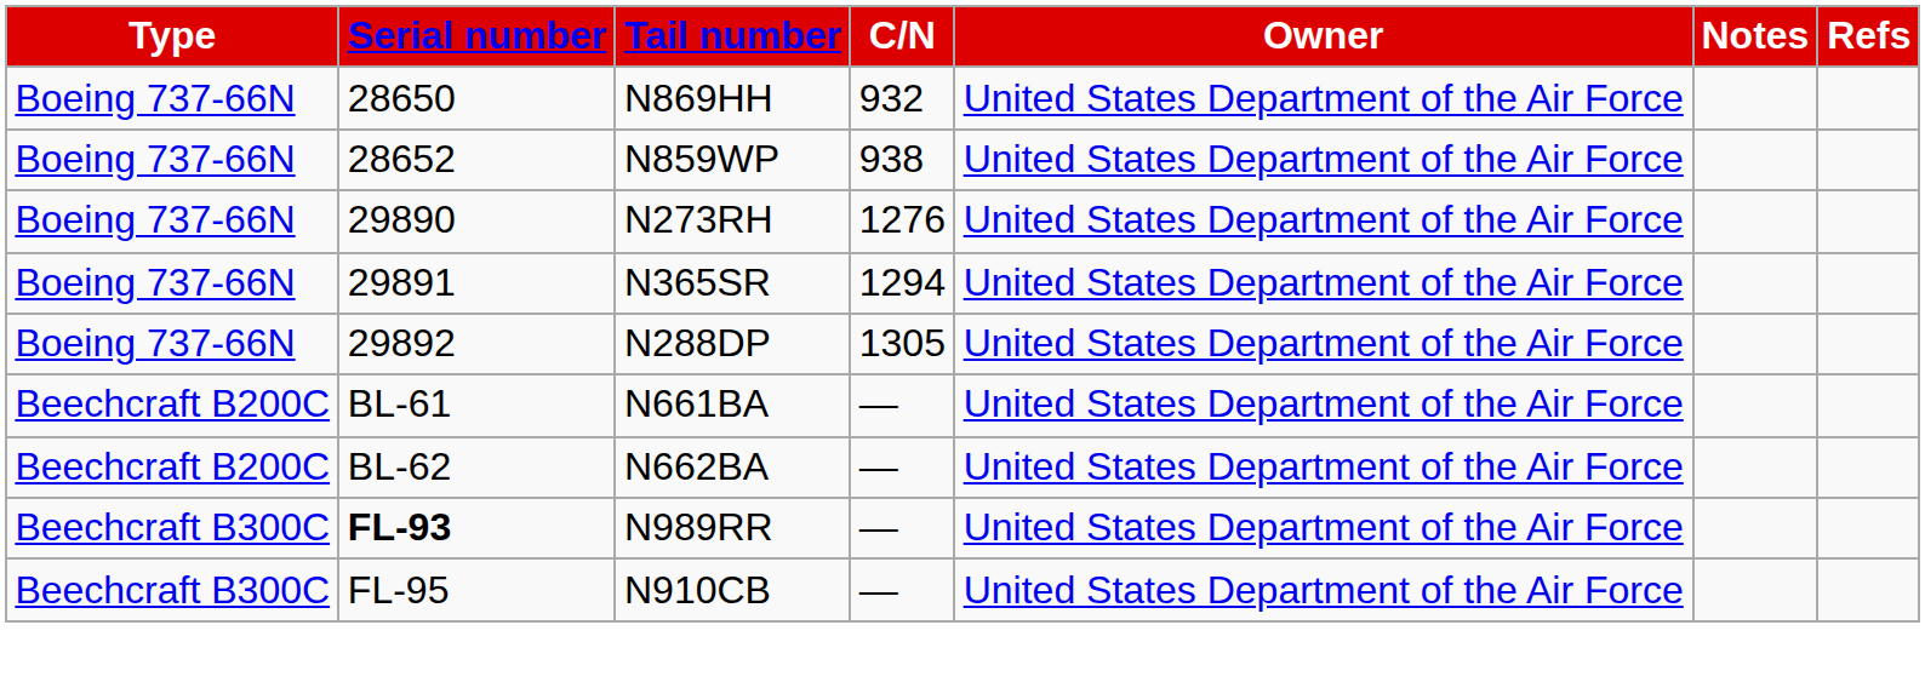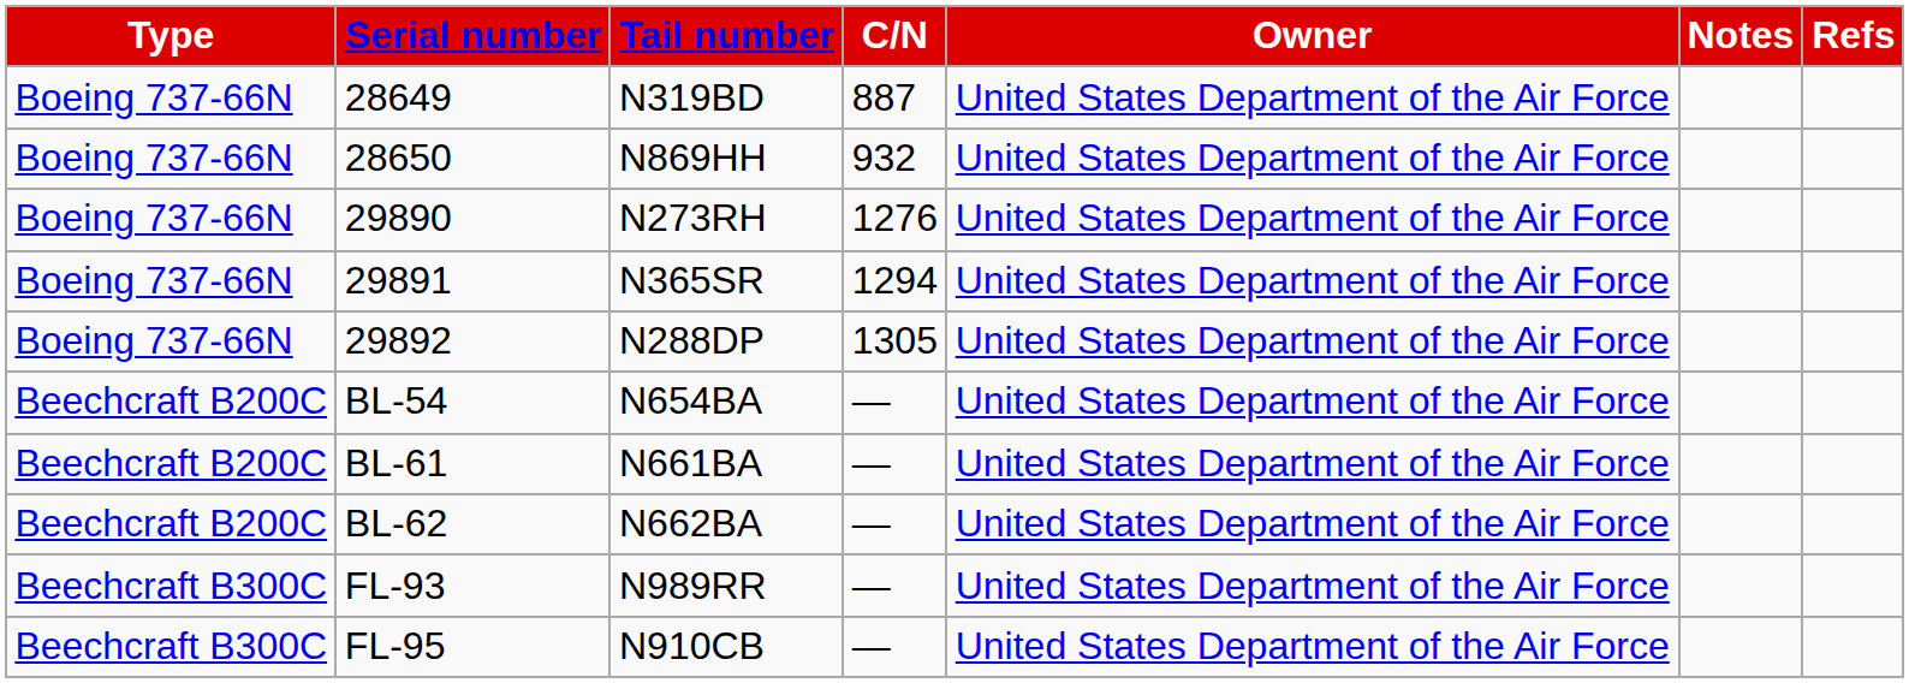 <table class="sortable wikitable">
 <tr>
 <th style="background:#dd0000; color:white;">Type</th>
 <th style="background:#dd0000; color:white;"><a href='#'>Serial number</a></th>
 <th style="background:#dd0000; color:white;"><a href='#'>Tail number</a></th>
 <th style="background:#dd0000; color:white;">C/N</th>
 <th style="background:#dd0000; color:white;">Owner</th>
 <th style="background:#dd0000; color:white;" class="unsortable">Notes</th>
 <th style="background:#dd0000; color:white;" class="unsortable">Refs</th>
 </tr>
 <tr>
 <td><a href='#'>Boeing 737-66N</a></td>
-<td>28650</td>
-<td>N869HH</td>
-<td>932</td>
+<td>28649</td>
+<td>N319BD</td>
+<td>887</td>
 <td><a href='#'>United States Department of the Air Force</a></td>
 <td></td>
 <td align=center></td>
 </tr>
 <tr>
 <td><a href='#'>Boeing 737-66N</a></td>
-<td>28652</td>
-<td>N859WP</td>
-<td>938</td>
+<td>28650</td>
+<td>N869HH</td>
+<td>932</td>
 <td><a href='#'>United States Department of the Air Force</a></td>
 <td></td>
 <td align=center></td>
 </tr>
 <tr>
 <td><a href='#'>Boeing 737-66N</a></td>
 <td>29890</td>
 <td>N273RH</td>
 <td>1276</td>
 <td><a href='#'>United States Department of the Air Force</a></td>
 <td></td>
 <td align=center></td>
 </tr>
 <tr>
 <td><a href='#'>Boeing 737-66N</a></td>
 <td>29891</td>
 <td>N365SR</td>
 <td>1294</td>
 <td><a href='#'>United States Department of the Air Force</a></td>
 <td></td>
 <td align=center></td>
 </tr>
 <tr>
 <td><a href='#'>Boeing 737-66N</a></td>
 <td>29892</td>
 <td>N288DP</td>
 <td>1305</td>
 <td><a href='#'>United States Department of the Air Force</a></td>
 <td></td>
 <td align=center></td>
 </tr>
 <tr>
 <td><a href='#'>Beechcraft B200C</a></td>
+<td>BL-54</td>
+<td>N654BA</td>
+<td>—</td>
+<td><a href='#'>United States Department of the Air Force</a></td>
+<td></td>
+<td align=center></td>
+</tr>
+<tr>
+<td><a href='#'>Beechcraft B200C</a></td>
 <td>BL-61</td>
 <td>N661BA</td>
 <td>—</td>
 <td><a href='#'>United States Department of the Air Force</a></td>
 <td></td>
 <td align=center> </td>
 </tr>
 <tr>
 <td><a href='#'>Beechcraft B200C</a></td>
 <td>BL-62</td>
 <td>N662BA</td>
 <td>—</td>
 <td><a href='#'>United States Department of the Air Force</a></td>
 <td></td>
 <td align=center></td>
 </tr>
 <tr>
 <td><a href='#'>Beechcraft B300C</a></td>
-<td><strong>FL-93</strong></td>
+<td>FL-93</td>
 <td>N989RR</td>
 <td>—</td>
 <td><a href='#'>United States Department of the Air Force</a></td>
 <td></td>
 <td> </td>
 </tr>
 <tr>
 <td><a href='#'>Beechcraft B300C</a></td>
 <td>FL-95</td>
 <td>N910CB</td>
 <td>—</td>
 <td><a href='#'>United States Department of the Air Force</a></td>
 <td></td>
 <td></td>
 </tr>
 </table>
